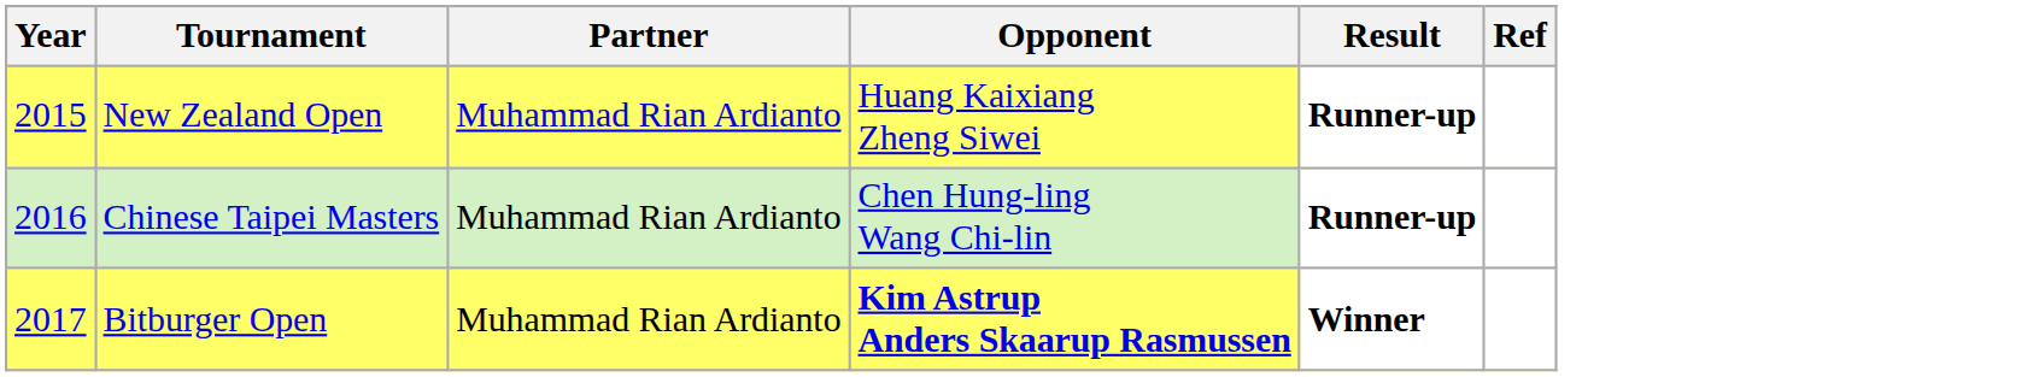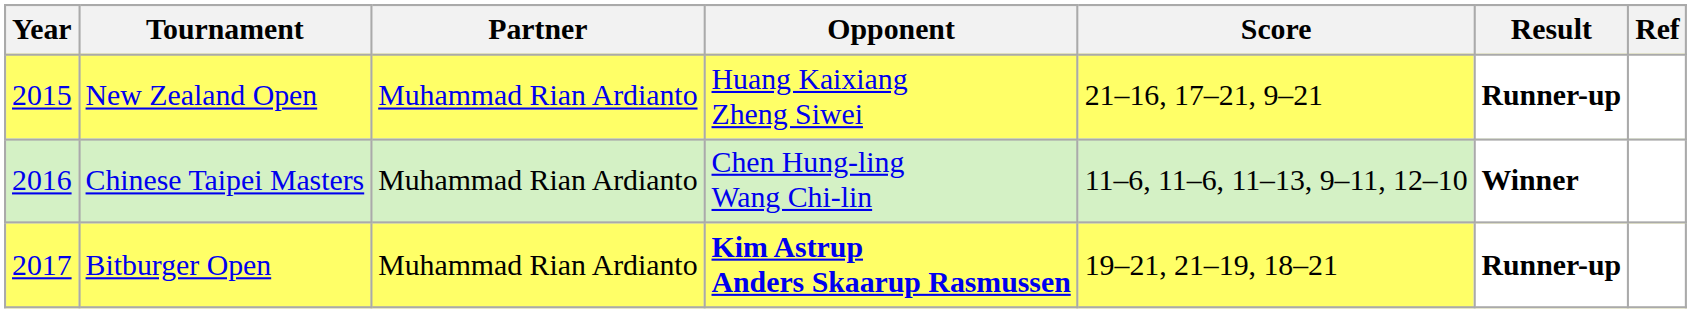 <table class="sortable wikitable" style="font-size: 90%">
 <tr>
 <th>Year</th>
 <th>Tournament</th>
 <th>Partner</th>
 <th>Opponent</th>
+<th>Score</th>
 <th>Result</th>
 <th>Ref</th>
 </tr>
 <tr style="background:#FFFF67">
 <td align="center"><a href='#'>2015</a></td>
 <td align="left"><a href='#'>New Zealand Open</a></td>
 <td align="left"> <a href='#'>Muhammad Rian Ardianto</a></td>
 <td align="left"> <a href='#'>Huang Kaixiang</a><br> <a href='#'>Zheng Siwei</a></td>
+<td align="left">21–16, 17–21, 9–21</td>
 <td style="text-align:left; background:white"> <strong>Runner-up</strong></td>
 <td style="text-align:center; background:white"></td>
 </tr>
 <tr style="background:#D4F1C5">
 <td align="center"><a href='#'>2016</a></td>
 <td align="left"><a href='#'>Chinese Taipei Masters</a></td>
 <td align="left"> Muhammad Rian Ardianto</td>
 <td align="left"> <a href='#'>Chen Hung-ling</a><br> <a href='#'>Wang Chi-lin</a></td>
-<td style="text-align:left; background:white"> <strong>Runner-up</strong></td>
+<td align="left">11–6, 11–6, 11–13, 9–11, 12–10</td>
+<td style="text-align:left; background:white"> <strong>Winner</strong></td>
 <td style="text-align:center; background:white"></td>
 </tr>
 <tr style="background:#FFFF67">
 <td align="center"><a href='#'>2017</a></td>
 <td align="left"><a href='#'>Bitburger Open</a></td>
 <td align="left"> Muhammad Rian Ardianto</td>
 <td align="left"><strong> <a href='#'>Kim Astrup</a><br> <a href='#'>Anders Skaarup Rasmussen</a></strong></td>
-<td style="text-align:left; background:white"> <strong>Winner</strong></td>
+<td align="left">19–21, 21–19, 18–21</td>
+<td style="text-align:left; background:white"> <strong>Runner-up</strong></td>
 <td style="text-align:center; background:white"></td>
 </tr>
 </table>
